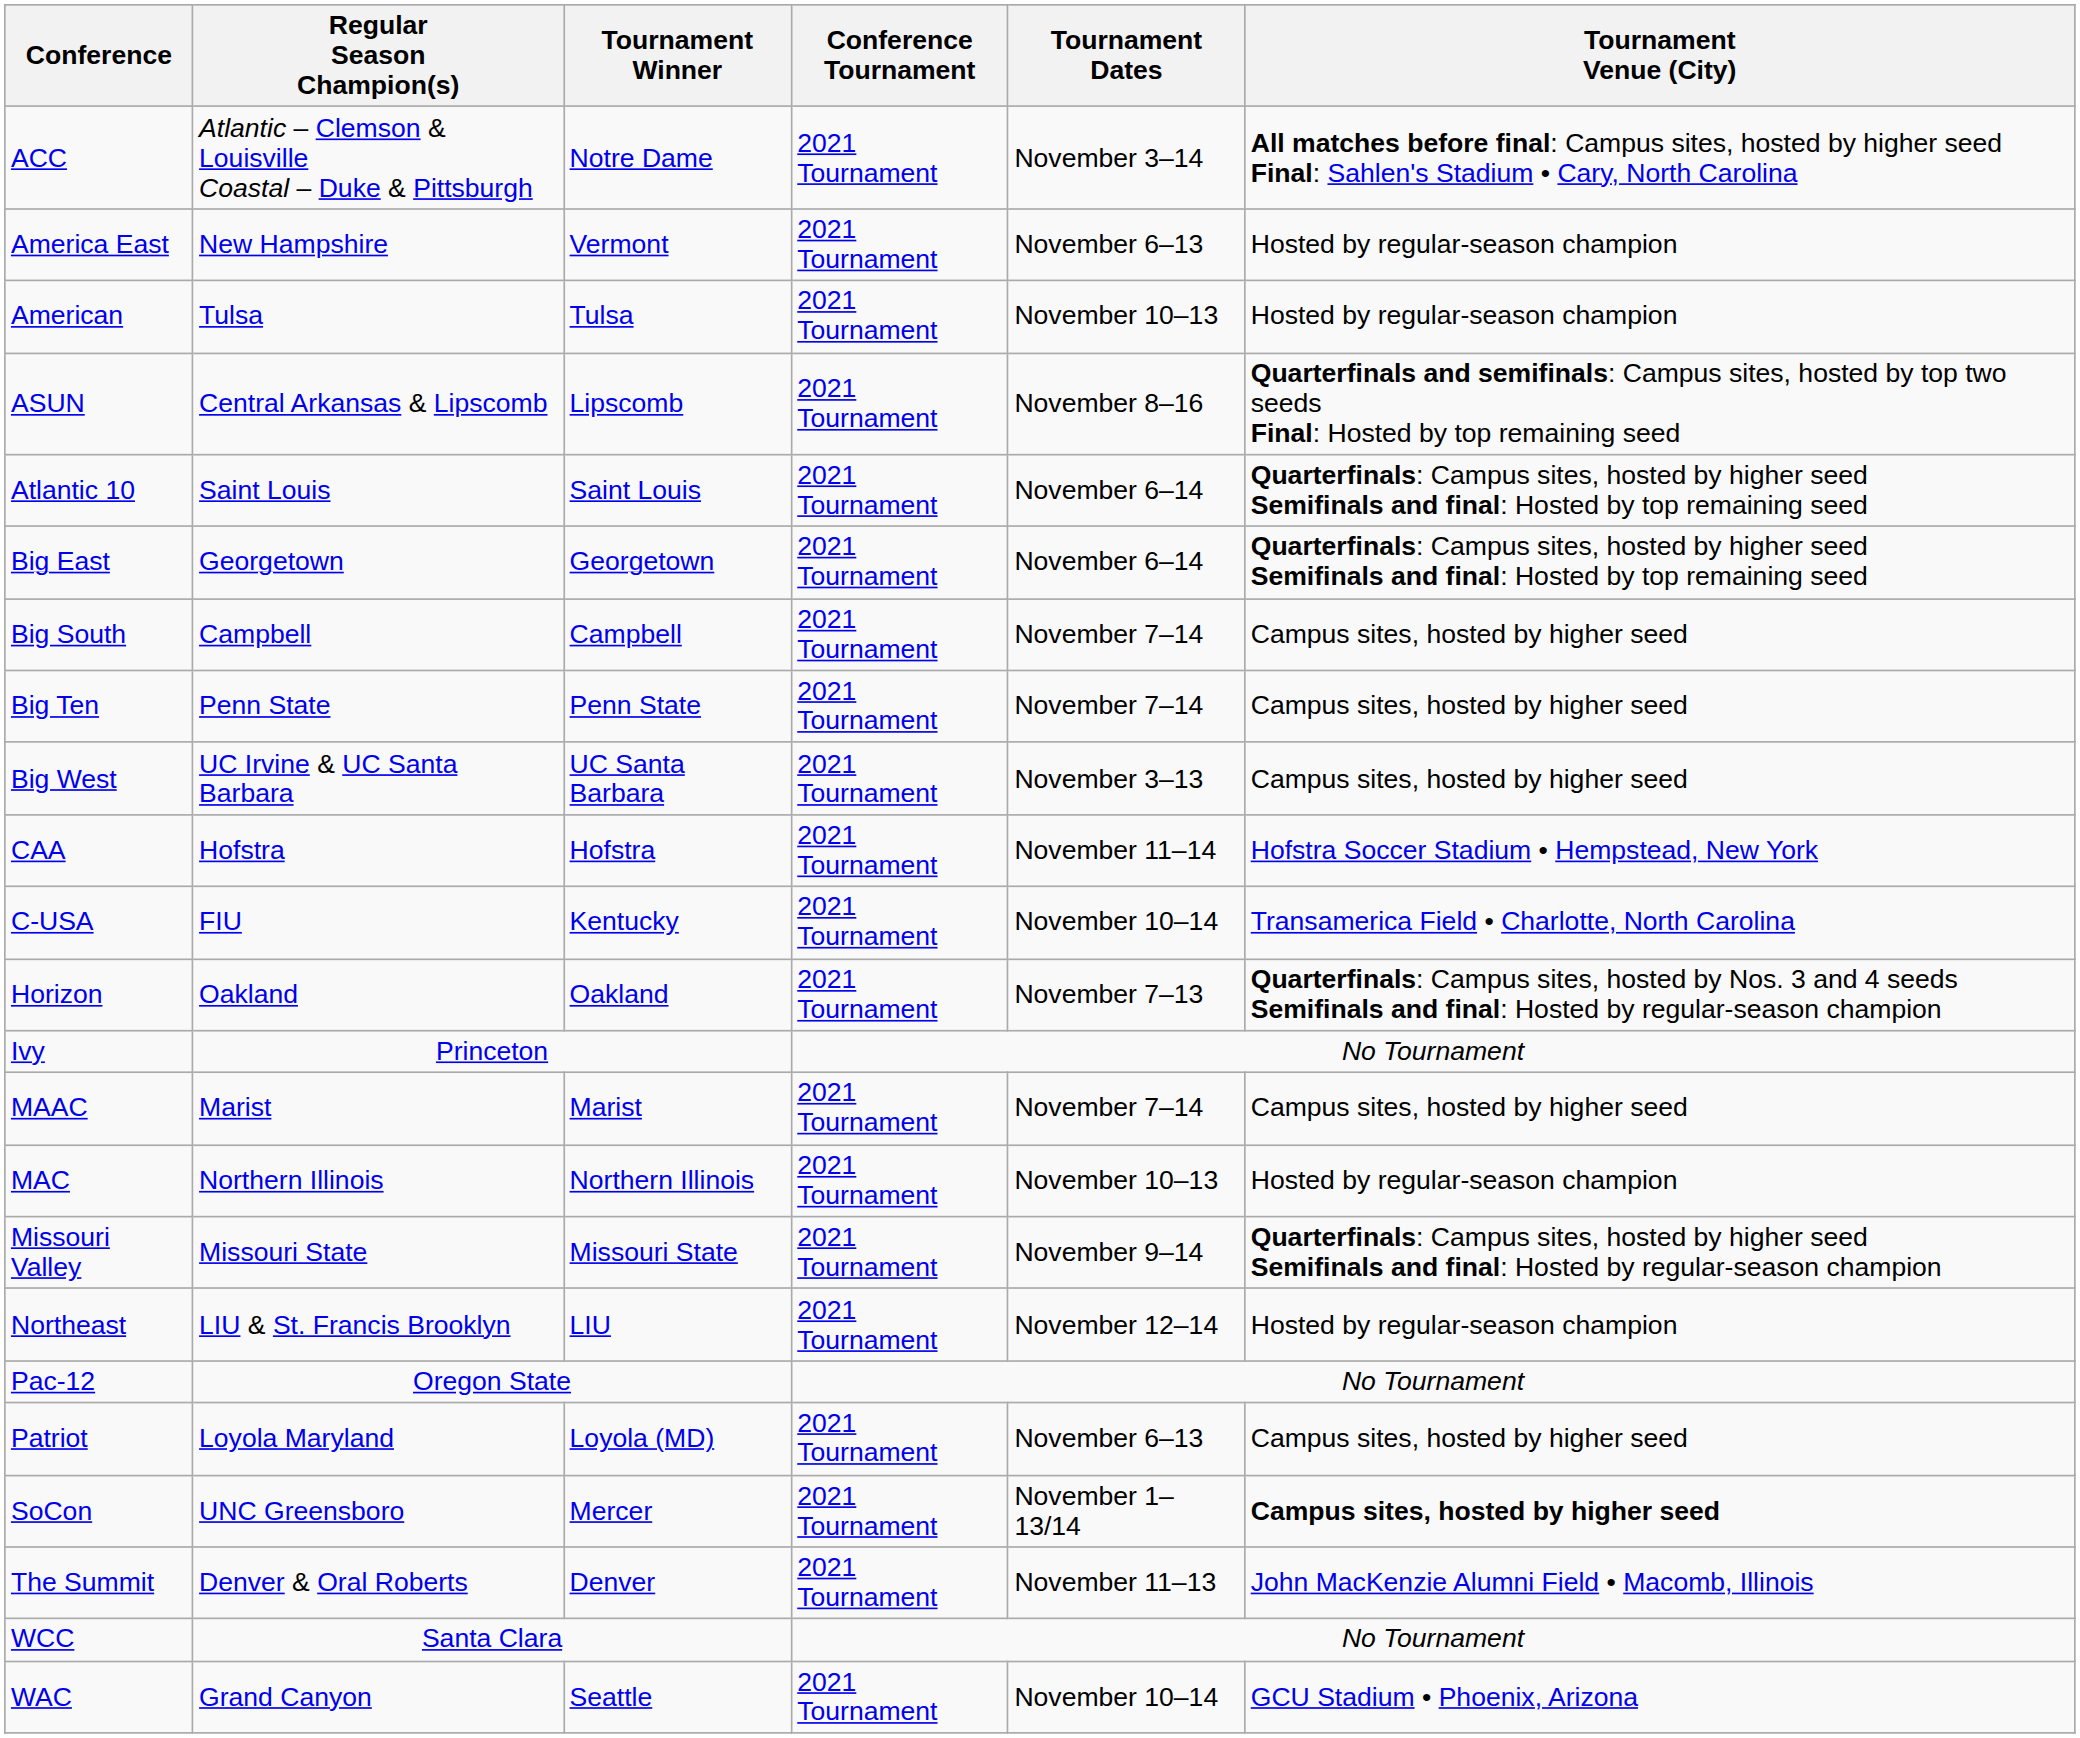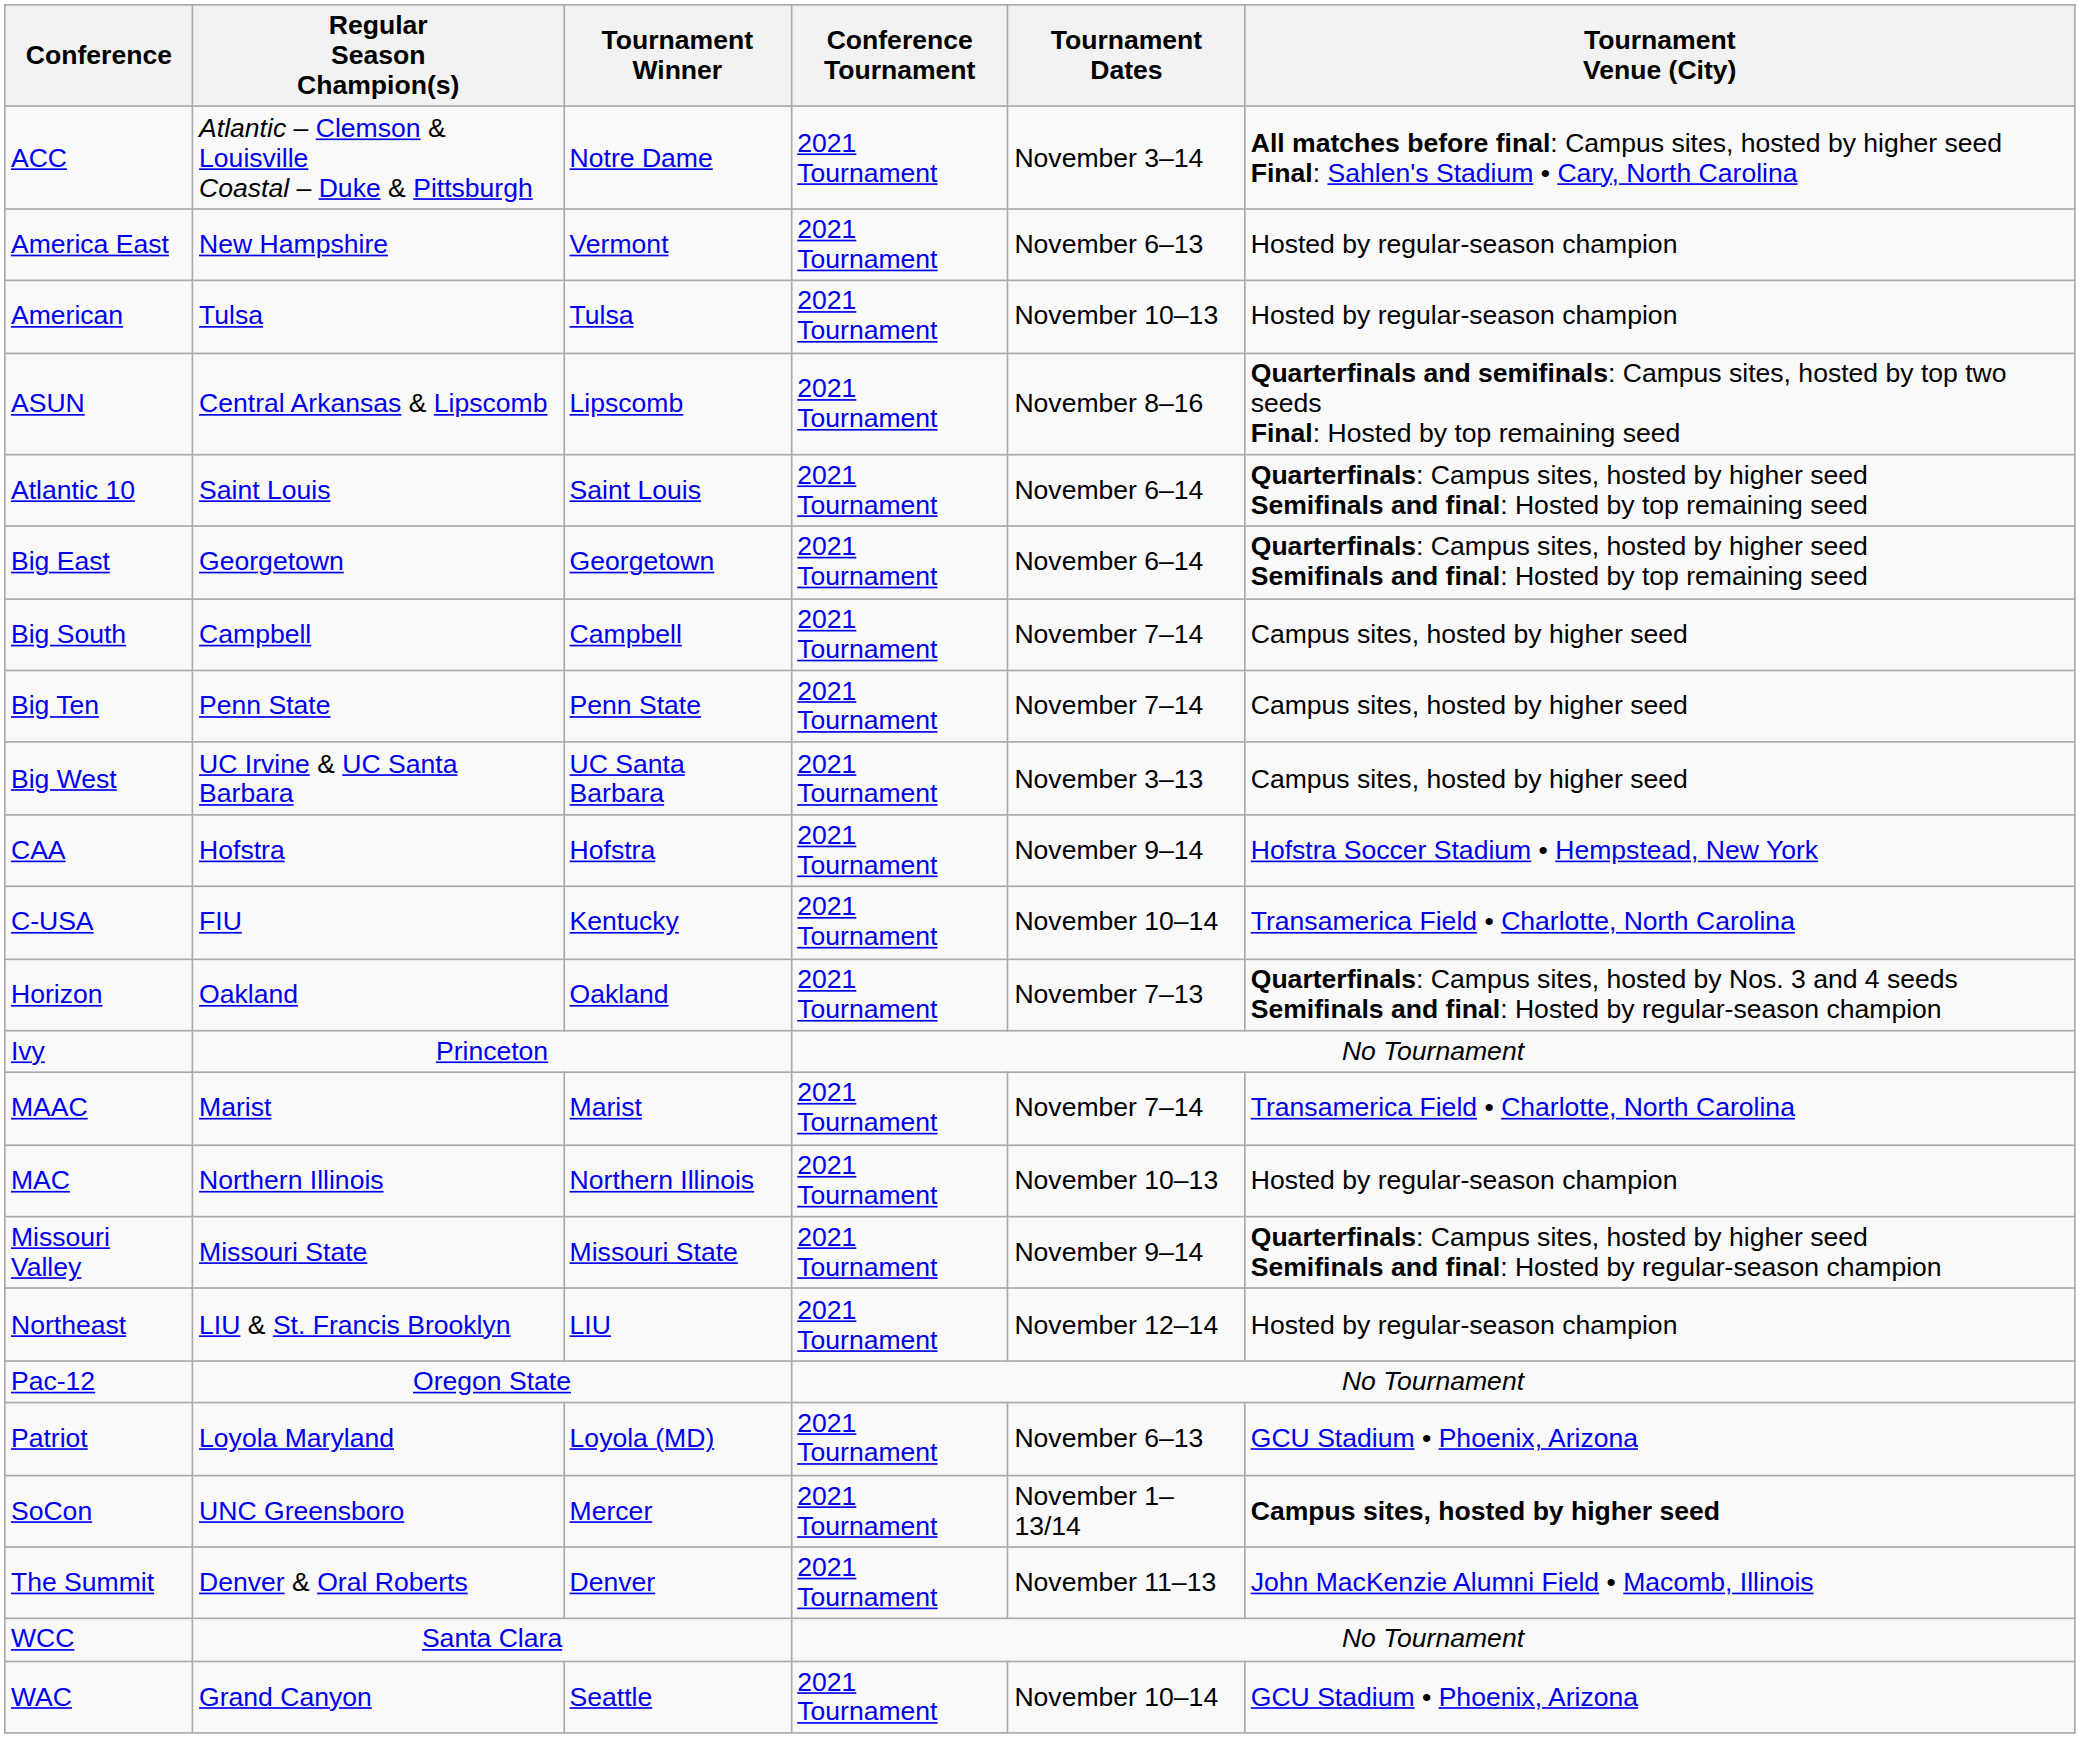 <table class="wikitable">
 <tr>
 <th>Conference</th>
 <th>Regular <br> Season <br> Champion(s)</th>
 <th>Tournament <br> Winner</th>
 <th>Conference <br> Tournament</th>
 <th>Tournament<br>Dates</th>
 <th>Tournament <br> Venue (City)</th>
 </tr>
 <tr>
 <td><a href='#'>ACC</a></td>
 <td><em>Atlantic</em> – <a href='#'>Clemson</a> & <a href='#'>Louisville</a><br><em>Coastal</em> – <a href='#'>Duke</a> & <a href='#'>Pittsburgh</a></td>
 <td><a href='#'>Notre Dame</a></td>
 <td><a href='#'>2021 Tournament</a></td>
 <td>November 3–14</td>
 <td><strong>All matches before final</strong>: Campus sites, hosted by higher seed<br><strong>Final</strong>: <a href='#'>Sahlen's Stadium</a> • <a href='#'>Cary, North Carolina</a></td>
 </tr>
 <tr>
 <td><a href='#'>America East</a></td>
 <td><a href='#'>New Hampshire</a></td>
 <td><a href='#'>Vermont</a></td>
 <td><a href='#'>2021 Tournament</a></td>
 <td>November 6–13</td>
 <td>Hosted by regular-season champion</td>
 </tr>
 <tr>
 <td><a href='#'>American</a></td>
 <td><a href='#'>Tulsa</a></td>
 <td><a href='#'>Tulsa</a></td>
 <td><a href='#'>2021 Tournament</a></td>
 <td>November 10–13</td>
 <td>Hosted by regular-season champion</td>
 </tr>
 <tr>
 <td><a href='#'>ASUN</a></td>
 <td><a href='#'>Central Arkansas</a> & <a href='#'>Lipscomb</a></td>
 <td><a href='#'>Lipscomb</a></td>
 <td><a href='#'>2021 Tournament</a></td>
 <td>November 8–16</td>
 <td><strong>Quarterfinals and semifinals</strong>: Campus sites, hosted by top two seeds<br><strong>Final</strong>: Hosted by top remaining seed</td>
 </tr>
 <tr>
 <td><a href='#'>Atlantic 10</a></td>
 <td><a href='#'>Saint Louis</a></td>
 <td><a href='#'>Saint Louis</a></td>
 <td><a href='#'>2021 Tournament</a></td>
 <td>November 6–14</td>
 <td><strong>Quarterfinals</strong>: Campus sites, hosted by higher seed<br><strong>Semifinals and final</strong>: Hosted by top remaining seed</td>
 </tr>
 <tr>
 <td><a href='#'>Big East</a></td>
 <td><a href='#'>Georgetown</a></td>
 <td><a href='#'>Georgetown</a></td>
 <td><a href='#'>2021 Tournament</a></td>
 <td>November 6–14</td>
 <td><strong>Quarterfinals</strong>: Campus sites, hosted by higher seed<br><strong>Semifinals and final</strong>: Hosted by top remaining seed</td>
 </tr>
 <tr>
 <td><a href='#'>Big South</a></td>
 <td><a href='#'>Campbell</a></td>
 <td><a href='#'>Campbell</a></td>
 <td><a href='#'>2021 Tournament</a></td>
 <td>November 7–14</td>
 <td>Campus sites, hosted by higher seed</td>
 </tr>
 <tr>
 <td><a href='#'>Big Ten</a></td>
 <td><a href='#'>Penn State</a></td>
 <td><a href='#'>Penn State</a></td>
 <td><a href='#'>2021 Tournament</a></td>
 <td>November 7–14</td>
 <td>Campus sites, hosted by higher seed</td>
 </tr>
 <tr>
 <td><a href='#'>Big West</a></td>
 <td><a href='#'>UC Irvine</a> & <a href='#'>UC Santa Barbara</a></td>
 <td><a href='#'>UC Santa Barbara</a></td>
 <td><a href='#'>2021 Tournament</a></td>
 <td>November 3–13</td>
 <td>Campus sites, hosted by higher seed</td>
 </tr>
 <tr>
 <td><a href='#'>CAA</a></td>
 <td><a href='#'>Hofstra</a></td>
 <td><a href='#'>Hofstra</a></td>
 <td><a href='#'>2021 Tournament</a></td>
-<td>November 11–14</td>
+<td>November 9–14</td>
 <td><a href='#'>Hofstra Soccer Stadium</a> • <a href='#'>Hempstead, New York</a></td>
 </tr>
 <tr>
 <td><a href='#'>C-USA</a></td>
 <td><a href='#'>FIU</a></td>
 <td><a href='#'>Kentucky</a></td>
 <td><a href='#'>2021 Tournament</a></td>
 <td>November 10–14</td>
 <td><a href='#'>Transamerica Field</a> • <a href='#'>Charlotte, North Carolina</a></td>
 </tr>
 <tr>
 <td><a href='#'>Horizon</a></td>
 <td><a href='#'>Oakland</a></td>
 <td><a href='#'>Oakland</a></td>
 <td><a href='#'>2021 Tournament</a></td>
 <td>November 7–13</td>
 <td><strong>Quarterfinals</strong>: Campus sites, hosted by Nos. 3 and 4 seeds<br><strong>Semifinals and final</strong>: Hosted by regular-season champion</td>
 </tr>
 <tr>
 <td><a href='#'>Ivy</a></td>
 <td colspan=2 align=center><a href='#'>Princeton</a></td>
 <td colspan=3 align=center><em>No Tournament</em></td>
 </tr>
 <tr>
 <td><a href='#'>MAAC</a></td>
 <td><a href='#'>Marist</a></td>
 <td><a href='#'>Marist</a></td>
 <td><a href='#'>2021 Tournament</a></td>
 <td>November 7–14</td>
-<td>Campus sites, hosted by higher seed</td>
+<td><a href='#'>Transamerica Field</a> • <a href='#'>Charlotte, North Carolina</a></td>
 </tr>
 <tr>
 <td><a href='#'>MAC</a></td>
 <td><a href='#'>Northern Illinois</a></td>
 <td><a href='#'>Northern Illinois</a></td>
 <td><a href='#'>2021 Tournament</a></td>
 <td>November 10–13</td>
 <td>Hosted by regular-season champion</td>
 </tr>
 <tr>
 <td><a href='#'>Missouri Valley</a></td>
 <td><a href='#'>Missouri State</a></td>
 <td><a href='#'>Missouri State</a></td>
 <td><a href='#'>2021 Tournament</a></td>
 <td>November 9–14</td>
 <td><strong>Quarterfinals</strong>: Campus sites, hosted by higher seed<br><strong>Semifinals and final</strong>: Hosted by regular-season champion</td>
 </tr>
 <tr>
 <td><a href='#'>Northeast</a></td>
 <td><a href='#'>LIU</a> & <a href='#'>St. Francis Brooklyn</a></td>
 <td><a href='#'>LIU</a></td>
 <td><a href='#'>2021 Tournament</a></td>
 <td>November 12–14</td>
 <td>Hosted by regular-season champion</td>
 </tr>
 <tr>
 <td><a href='#'>Pac-12</a></td>
 <td colspan=2 align=center><a href='#'>Oregon State</a></td>
 <td colspan=3 align=center><em>No Tournament</em></td>
 </tr>
 <tr>
 <td><a href='#'>Patriot</a></td>
 <td><a href='#'>Loyola Maryland</a></td>
 <td><a href='#'>Loyola (MD)</a></td>
 <td><a href='#'>2021 Tournament</a></td>
 <td>November 6–13</td>
-<td>Campus sites, hosted by higher seed</td>
+<td><a href='#'>GCU Stadium</a> • <a href='#'>Phoenix, Arizona</a></td>
 </tr>
 <tr>
 <td><a href='#'>SoCon</a></td>
 <td><a href='#'>UNC Greensboro</a></td>
 <td><a href='#'>Mercer</a></td>
 <td><a href='#'>2021 Tournament</a></td>
 <td>November 1–13/14</td>
 <td><strong>Campus sites, hosted by higher seed</strong></td>
 </tr>
 <tr>
 <td><a href='#'>The Summit</a></td>
 <td><a href='#'>Denver</a> & <a href='#'>Oral Roberts</a></td>
 <td><a href='#'>Denver</a></td>
 <td><a href='#'>2021 Tournament</a></td>
 <td>November 11–13</td>
 <td><a href='#'>John MacKenzie Alumni Field</a> • <a href='#'>Macomb, Illinois</a></td>
 </tr>
 <tr>
 <td><a href='#'>WCC</a></td>
 <td colspan=2 align=center><a href='#'>Santa Clara</a></td>
 <td colspan=3 align=center><em>No Tournament</em></td>
 </tr>
 <tr>
 <td><a href='#'>WAC</a></td>
 <td><a href='#'>Grand Canyon</a></td>
 <td><a href='#'>Seattle</a></td>
 <td><a href='#'>2021 Tournament</a></td>
 <td>November 10–14</td>
 <td><a href='#'>GCU Stadium</a> • <a href='#'>Phoenix, Arizona</a></td>
 </tr>
 </table>
